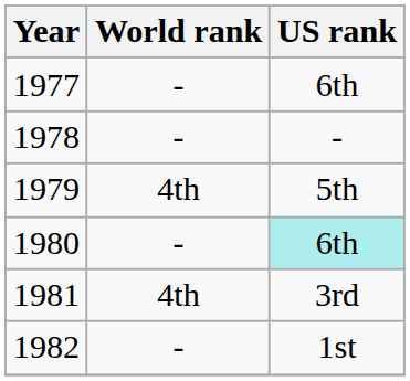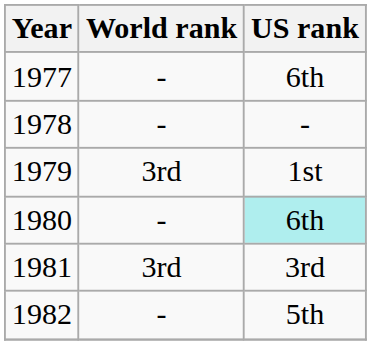 <table class=wikitable>
 <tr>
 <th>Year</th>
 <th>World rank</th>
 <th>US rank</th>
 </tr>
 <tr>
 <td>1977</td>
 <td align="center">-</td>
 <td align="center">6th</td>
 </tr>
 <tr>
 <td>1978</td>
 <td align="center">-</td>
 <td align="center">-</td>
 </tr>
 <tr>
 <td>1979</td>
-<td align="center">4th</td>
-<td align="center">5th</td>
+<td align="center">3rd</td>
+<td align="center">1st</td>
 </tr>
 <tr>
 <td>1980</td>
 <td align="center">-</td>
 <td align="center" style="background: paleturquoise;">6th</td>
 </tr>
 <tr>
 <td>1981</td>
-<td align="center">4th</td>
+<td align="center">3rd</td>
 <td align="center">3rd</td>
 </tr>
 <tr>
 <td>1982</td>
 <td align="center">-</td>
-<td align="center">1st</td>
+<td align="center">5th</td>
 </tr>
 <tr>
 </tr>
 </table>
